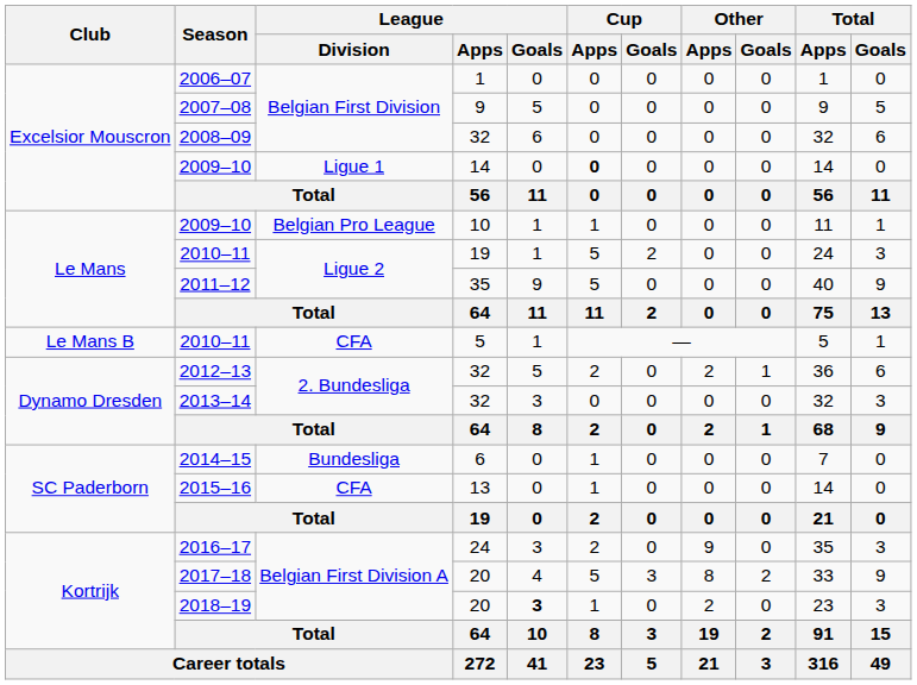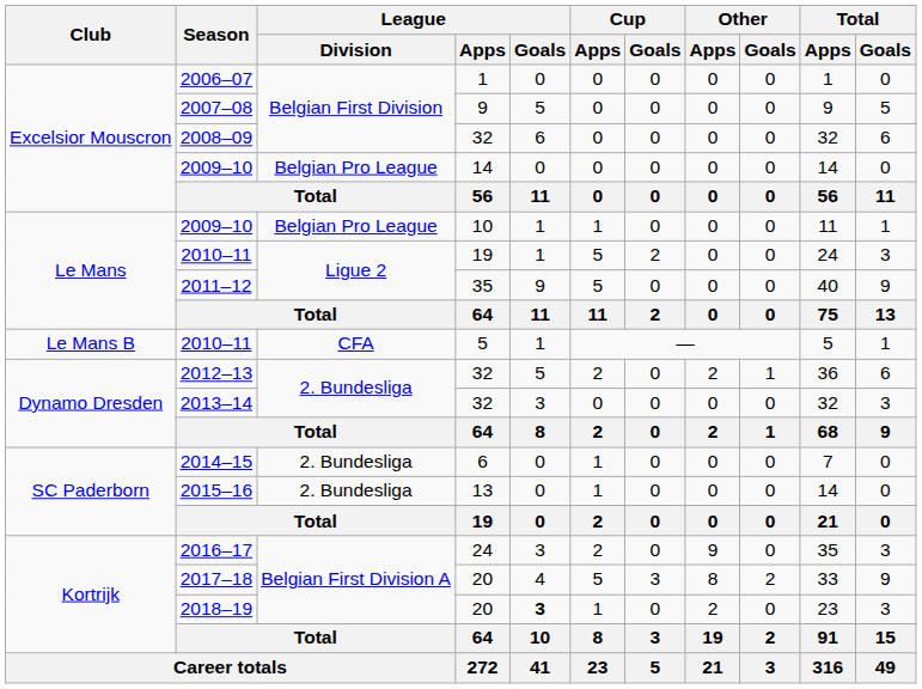 <table class="wikitable" style="text-align: center">
 <tr>
 <th rowspan="2">Club</th>
 <th rowspan="2">Season</th>
 <th colspan="3">League</th>
 <th colspan="2">Cup</th>
 <th colspan="2">Other</th>
 <th colspan="2">Total</th>
 </tr>
 <tr>
 <th>Division</th>
 <th>Apps</th>
 <th>Goals</th>
 <th>Apps</th>
 <th>Goals</th>
 <th>Apps</th>
 <th>Goals</th>
 <th>Apps</th>
 <th>Goals</th>
 </tr>
 <tr>
 <td rowspan="5"><a href='#'>Excelsior Mouscron</a></td>
 <td><a href='#'>2006–07</a></td>
 <td rowspan="3"><a href='#'>Belgian First Division</a></td>
 <td>1</td>
 <td>0</td>
 <td>0</td>
 <td>0</td>
 <td>0</td>
 <td>0</td>
 <td>1</td>
 <td>0</td>
 </tr>
 <tr>
 <td><a href='#'>2007–08</a></td>
 <td>9</td>
 <td>5</td>
 <td>0</td>
 <td>0</td>
 <td>0</td>
 <td>0</td>
 <td>9</td>
 <td>5</td>
 </tr>
 <tr>
 <td><a href='#'>2008–09</a></td>
 <td>32</td>
 <td>6</td>
 <td>0</td>
 <td>0</td>
 <td>0</td>
 <td>0</td>
 <td>32</td>
 <td>6</td>
 </tr>
 <tr>
 <td><a href='#'>2009–10</a></td>
-<td><a href='#'>Ligue 1</a></td>
+<td><a href='#'>Belgian Pro League</a></td>
 <td>14</td>
 <td>0</td>
-<td><strong>0</strong></td>
+<td>0</td>
 <td>0</td>
 <td>0</td>
 <td>0</td>
 <td>14</td>
 <td>0</td>
 </tr>
 <tr>
 <th colspan="2">Total</th>
 <th>56</th>
 <th>11</th>
 <th>0</th>
 <th>0</th>
 <th>0</th>
 <th>0</th>
 <th>56</th>
 <th>11</th>
 </tr>
 <tr>
 <td rowspan="4"><a href='#'>Le Mans</a></td>
 <td><a href='#'>2009–10</a></td>
 <td><a href='#'>Belgian Pro League</a></td>
 <td>10</td>
 <td>1</td>
 <td>1</td>
 <td>0</td>
 <td>0</td>
 <td>0</td>
 <td>11</td>
 <td>1</td>
 </tr>
 <tr>
 <td><a href='#'>2010–11</a></td>
 <td rowspan="2"><a href='#'>Ligue 2</a></td>
 <td>19</td>
 <td>1</td>
 <td>5</td>
 <td>2</td>
 <td>0</td>
 <td>0</td>
 <td>24</td>
 <td>3</td>
 </tr>
 <tr>
 <td><a href='#'>2011–12</a></td>
 <td>35</td>
 <td>9</td>
 <td>5</td>
 <td>0</td>
 <td>0</td>
 <td>0</td>
 <td>40</td>
 <td>9</td>
 </tr>
 <tr>
 <th colspan="2">Total</th>
 <th>64</th>
 <th>11</th>
 <th>11</th>
 <th>2</th>
 <th>0</th>
 <th>0</th>
 <th>75</th>
 <th>13</th>
 </tr>
 <tr>
 <td><a href='#'>Le Mans B</a></td>
 <td><a href='#'>2010–11</a></td>
 <td><a href='#'>CFA</a></td>
 <td>5</td>
 <td>1</td>
 <td colspan="4">—</td>
 <td>5</td>
 <td>1</td>
 </tr>
 <tr>
 <td rowspan="3"><a href='#'>Dynamo Dresden</a></td>
 <td><a href='#'>2012–13</a></td>
 <td rowspan="2"><a href='#'>2. Bundesliga</a></td>
 <td>32</td>
 <td>5</td>
 <td>2</td>
 <td>0</td>
 <td>2</td>
 <td>1</td>
 <td>36</td>
 <td>6</td>
 </tr>
 <tr>
 <td><a href='#'>2013–14</a></td>
 <td>32</td>
 <td>3</td>
 <td>0</td>
 <td>0</td>
 <td>0</td>
 <td>0</td>
 <td>32</td>
 <td>3</td>
 </tr>
 <tr>
 <th colspan="2">Total</th>
 <th>64</th>
 <th>8</th>
 <th>2</th>
 <th>0</th>
 <th>2</th>
 <th>1</th>
 <th>68</th>
 <th>9</th>
 </tr>
 <tr>
 <td rowspan="3"><a href='#'>SC Paderborn</a></td>
 <td><a href='#'>2014–15</a></td>
-<td><a href='#'>Bundesliga</a></td>
+<td>2. Bundesliga</td>
 <td>6</td>
 <td>0</td>
 <td>1</td>
 <td>0</td>
 <td>0</td>
 <td>0</td>
 <td>7</td>
 <td>0</td>
 </tr>
 <tr>
 <td><a href='#'>2015–16</a></td>
-<td><a href='#'>CFA</a></td>
+<td>2. Bundesliga</td>
 <td>13</td>
 <td>0</td>
 <td>1</td>
 <td>0</td>
 <td>0</td>
 <td>0</td>
 <td>14</td>
 <td>0</td>
 </tr>
 <tr>
 <th colspan="2">Total</th>
 <th>19</th>
 <th>0</th>
 <th>2</th>
 <th>0</th>
 <th>0</th>
 <th>0</th>
 <th>21</th>
 <th>0</th>
 </tr>
 <tr>
 <td rowspan="4"><a href='#'>Kortrijk</a></td>
 <td><a href='#'>2016–17</a></td>
 <td rowspan="3"><a href='#'>Belgian First Division A</a></td>
 <td>24</td>
 <td>3</td>
 <td>2</td>
 <td>0</td>
 <td>9</td>
 <td>0</td>
 <td>35</td>
 <td>3</td>
 </tr>
 <tr>
 <td><a href='#'>2017–18</a></td>
 <td>20</td>
 <td>4</td>
 <td>5</td>
 <td>3</td>
 <td>8</td>
 <td>2</td>
 <td>33</td>
 <td>9</td>
 </tr>
 <tr>
 <td><a href='#'>2018–19</a></td>
 <td>20</td>
 <td><strong>3</strong></td>
 <td>1</td>
 <td>0</td>
 <td>2</td>
 <td>0</td>
 <td>23</td>
 <td>3</td>
 </tr>
 <tr>
 <th colspan="2">Total</th>
 <th>64</th>
 <th>10</th>
 <th>8</th>
 <th>3</th>
 <th>19</th>
 <th>2</th>
 <th>91</th>
 <th>15</th>
 </tr>
 <tr>
 <th colspan="3">Career totals</th>
 <th>272</th>
 <th>41</th>
 <th>23</th>
 <th>5</th>
 <th>21</th>
 <th>3</th>
 <th>316</th>
 <th>49</th>
 </tr>
 </table>
